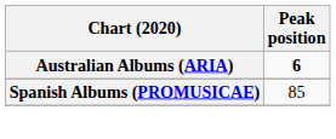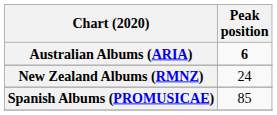 <table class="wikitable sortable plainrowheaders" style="text-align:center">
 <tr>
 <th scope="col">Chart (2020)</th>
 <th scope="col">Peak<br>position</th>
 </tr>
 <tr>
 <th scope="row">Australian Albums (<a href='#'>ARIA</a>)</th>
 <td><strong>6</strong></td>
 </tr>
 <tr>
 </tr>
 <tr>
 </tr>
 <tr>
 </tr>
 <tr>
 </tr>
 <tr>
 </tr>
 <tr>
 </tr>
 <tr>
 </tr>
 <tr>
+<th scope="row">New Zealand Albums (<a href='#'>RMNZ</a>)</th>
+<td>24</td>
+</tr>
+<tr>
 </tr>
 <tr>
 <th scope="row">Spanish Albums (<a href='#'>PROMUSICAE</a>)</th>
 <td>85</td>
 </tr>
 <tr>
 </tr>
 <tr>
 </tr>
 <tr>
 </tr>
 </table>
